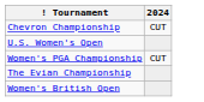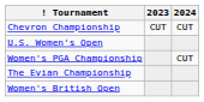 <table class="wikitable" style="font-size:95%;text-align:center;">
 <tr>
 <th>! Tournament</th>
+<th>2023</th>
 <th>2024</th>
 </tr>
 <tr>
 <td align=left><a href='#'>Chevron Championship</a></td>
 <td>CUT</td>
+<td>CUT</td>
 </tr>
 <tr>
 <td align=left><a href='#'>U.S. Women's Open</a></td>
 <td style="background:#eeeeee;"></td>
+<td style="background:#eeeeee;"></td>
 </tr>
 <tr>
 <td align=left><a href='#'>Women's PGA Championship</a></td>
+<td style="background:#eeeeee;"></td>
 <td>CUT</td>
 </tr>
 <tr>
 <td align=left><a href='#'>The Evian Championship</a></td>
 <td style="background:#eeeeee;"></td>
+<td style="background:#eeeeee;"></td>
 </tr>
 <tr>
 <td align=left><a href='#'>Women's British Open</a></td>
 <td style="background:#eeeeee;"></td>
+<td style="background:#eeeeee;"></td>
 </tr>
 </table>
